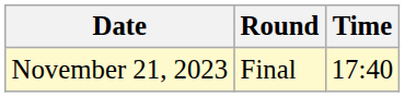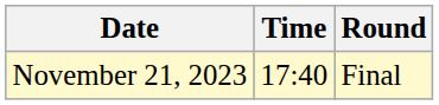 <table class="wikitable">
 <tr>
 <th>Date</th>
+<th>Time</th>
 <th>Round</th>
-<th>Time</th>
 </tr>
 <tr style=background:lemonchiffon>
 <td>November 21, 2023</td>
+<td>17:40</td>
 <td>Final</td>
-<td>17:40</td>
 </tr>
 </table>
